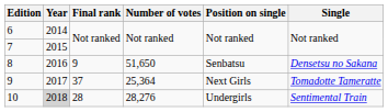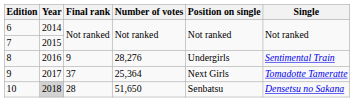 <table class="wikitable sortable">
 <tr>
 <th>Edition</th>
 <th>Year</th>
 <th>Final rank</th>
 <th>Number of votes</th>
 <th>Position on single</th>
 <th>Single<br></th>
 </tr>
 <tr>
 <td>6</td>
 <td>2014</td>
 <td rowspan="2">Not ranked</td>
 <td rowspan="2">Not ranked</td>
 <td rowspan="2">Not ranked</td>
 <td rowspan="2">Not ranked</td>
 </tr>
 <tr>
 <td>7</td>
 <td>2015</td>
 </tr>
 <tr>
 <td>8</td>
 <td>2016</td>
 <td>9</td>
-<td>51,650</td>
-<td>Senbatsu</td>
-<td><em><a href='#'>Densetsu no Sakana</a></em></td>
+<td>28,276</td>
+<td>Undergirls</td>
+<td><em><a href='#'>Sentimental Train</a></em></td>
 </tr>
 <tr>
 <td>9</td>
 <td>2017</td>
 <td>37</td>
 <td>25,364</td>
 <td>Next Girls</td>
 <td><em><a href='#'>Tomadotte Tameratte</a></em></td>
 </tr>
 <tr>
 <td>10</td>
 <td style="background: lightgrey;">2018</td>
 <td>28</td>
-<td>28,276</td>
-<td>Undergirls</td>
-<td><em><a href='#'>Sentimental Train</a></em></td>
+<td>51,650</td>
+<td>Senbatsu</td>
+<td><em><a href='#'>Densetsu no Sakana</a></em></td>
 </tr>
 </table>
